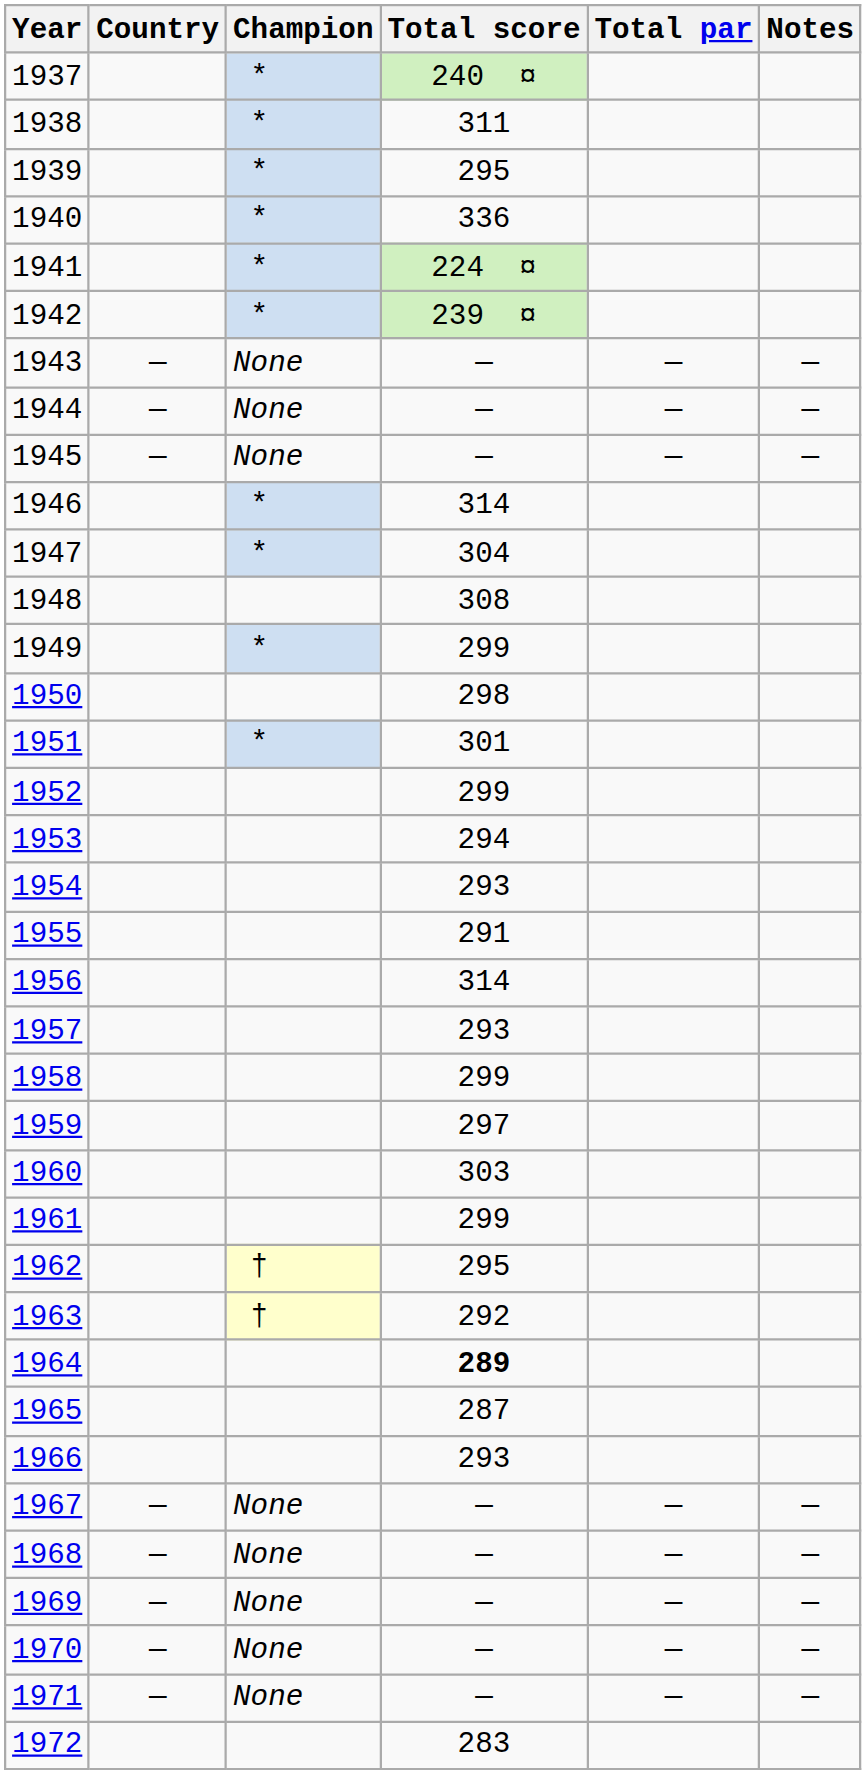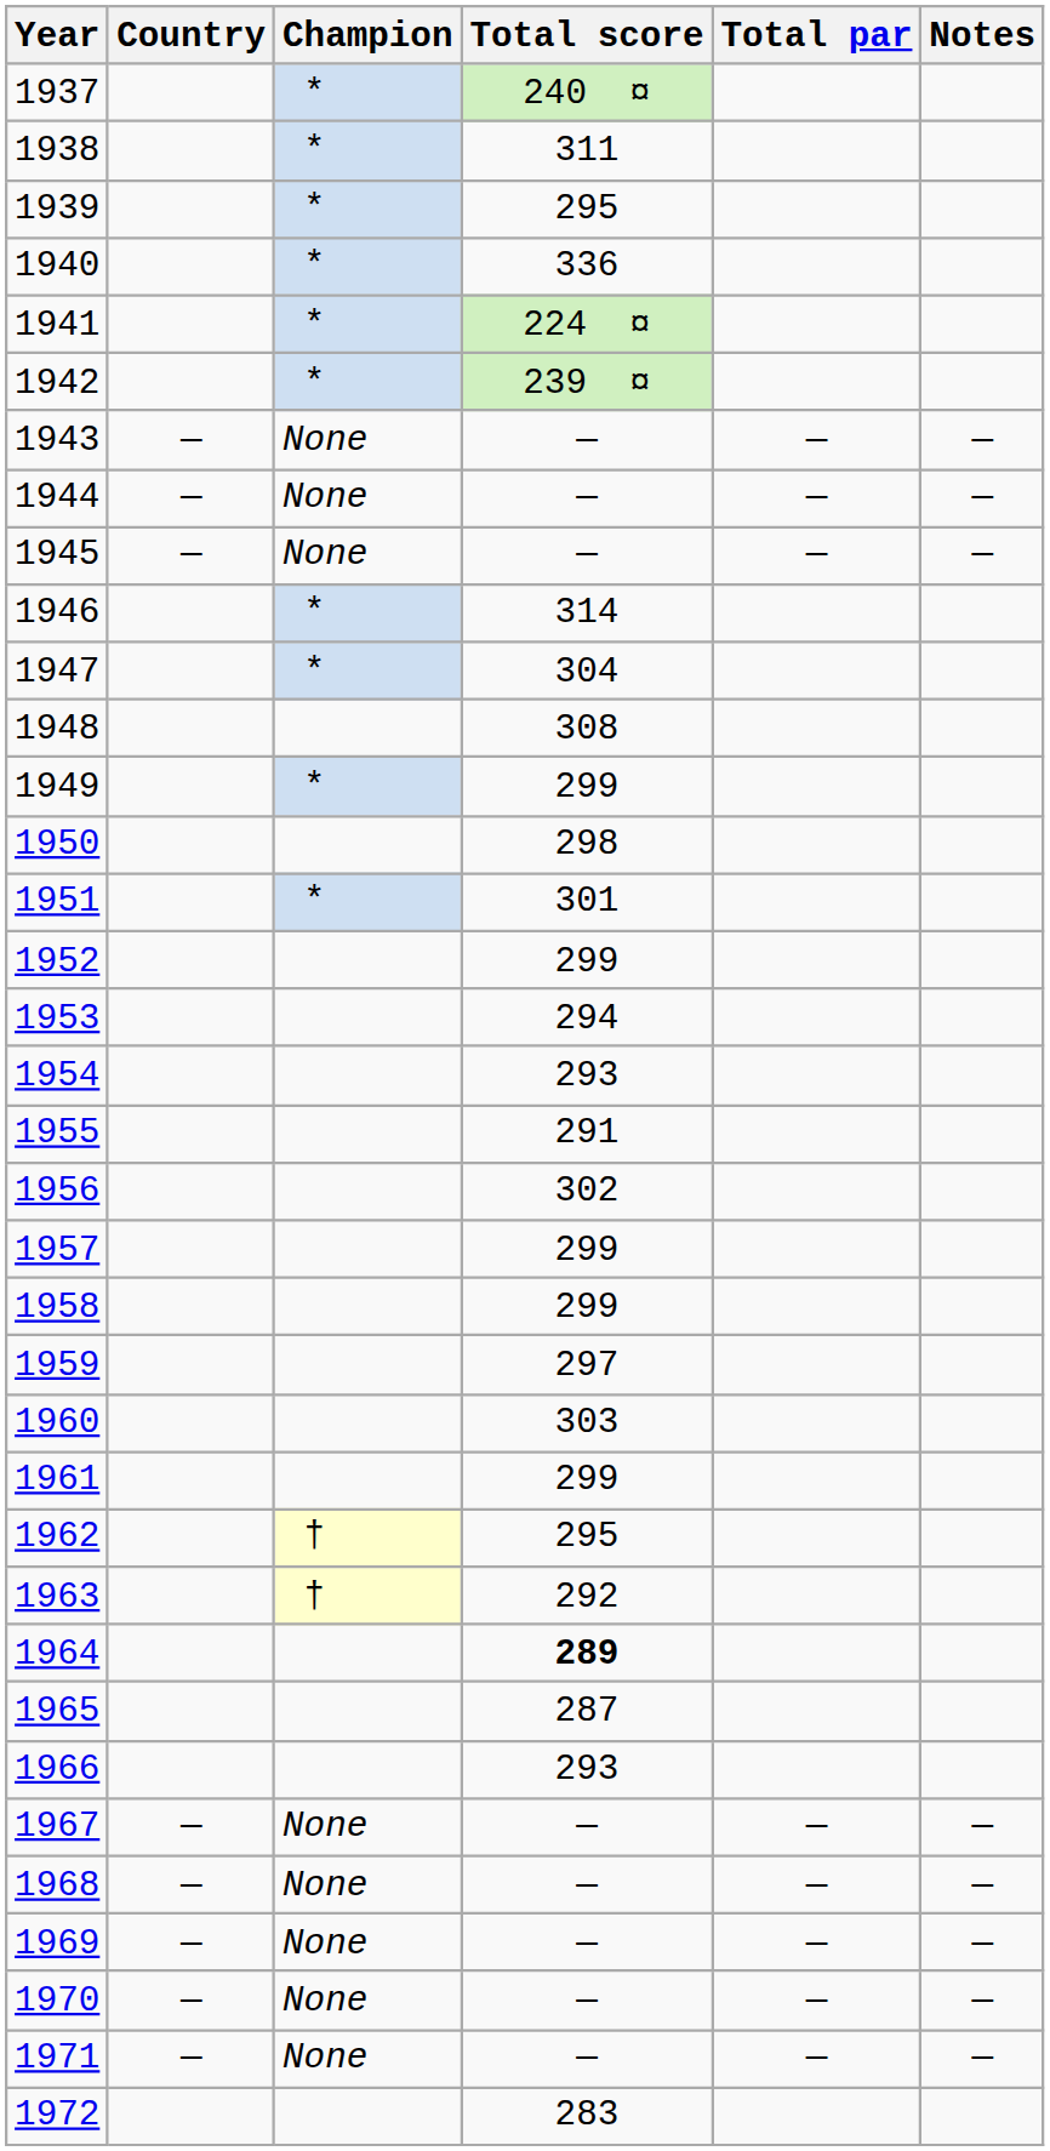 <table class="sortable wikitable">
 <tr>
 <th>Year</th>
 <th>Country</th>
 <th>Champion</th>
 <th>Total score</th>
 <th>Total <a href='#'>par</a></th>
 <th class="unsortable">Notes</th>
 </tr>
 <tr>
 <td align=center>1937</td>
 <td></td>
 <td style="background:#cedff2;"> *</td>
 <td align=center style="background:#D0F0C0;">240  ¤</td>
 <td align=center></td>
 <td align=center></td>
 </tr>
 <tr>
 <td align=center>1938</td>
 <td></td>
 <td style="background:#cedff2;"> *</td>
 <td align=center>311</td>
 <td align=center></td>
 <td align=center></td>
 </tr>
 <tr>
 <td align=center>1939</td>
 <td></td>
 <td style="background:#cedff2;"> *</td>
 <td align=center>295</td>
 <td align=center></td>
 <td align=center></td>
 </tr>
 <tr>
 <td align=center>1940</td>
 <td></td>
 <td style="background:#cedff2;"> *</td>
 <td align=center>336</td>
 <td align=center></td>
 <td align=center></td>
 </tr>
 <tr>
 <td align=center>1941</td>
 <td></td>
 <td style="background:#cedff2;"> *</td>
 <td align=center style="background:#D0F0C0;">224  ¤</td>
 <td align=center></td>
 <td align=center></td>
 </tr>
 <tr>
 <td align=center>1942</td>
 <td></td>
 <td style="background:#cedff2;"> *</td>
 <td align=center style="background:#D0F0C0;">239  ¤</td>
 <td align=center></td>
 <td align=center></td>
 </tr>
 <tr>
 <td align=center>1943</td>
 <td align=center>—</td>
 <td><em>None</em></td>
 <td align=center>—</td>
 <td align=center>—</td>
 <td align=center>—</td>
 </tr>
 <tr>
 <td align=center>1944</td>
 <td align=center>—</td>
 <td><em>None</em></td>
 <td align=center>—</td>
 <td align=center>—</td>
 <td align=center>—</td>
 </tr>
 <tr>
 <td align=center>1945</td>
 <td align=center>—</td>
 <td><em>None</em></td>
 <td align=center>—</td>
 <td align=center>—</td>
 <td align=center>—</td>
 </tr>
 <tr>
 <td align=center>1946</td>
 <td></td>
 <td style="background:#cedff2;"> *</td>
 <td align=center>314</td>
 <td align=center></td>
 <td align=center></td>
 </tr>
 <tr>
 <td align=center>1947</td>
 <td></td>
 <td style="background:#cedff2;"> *</td>
 <td align=center>304</td>
 <td align=center></td>
 <td align=center></td>
 </tr>
 <tr>
 <td align=center>1948</td>
 <td></td>
 <td></td>
 <td align=center>308</td>
 <td align=center></td>
 <td align=center></td>
 </tr>
 <tr>
 <td align=center>1949</td>
 <td></td>
 <td style="background:#cedff2;"> *</td>
 <td align=center>299</td>
 <td align=center></td>
 <td align=center></td>
 </tr>
 <tr>
 <td align=center><a href='#'>1950</a></td>
 <td></td>
 <td></td>
 <td align=center>298</td>
 <td align=center></td>
 <td align=center></td>
 </tr>
 <tr>
 <td align=center><a href='#'>1951</a></td>
 <td></td>
 <td style="background:#cedff2;"> *</td>
 <td align=center>301</td>
 <td align=center></td>
 <td align=center></td>
 </tr>
 <tr>
 <td align=center><a href='#'>1952</a></td>
 <td></td>
 <td></td>
 <td align=center>299</td>
 <td align=center></td>
 <td align=center></td>
 </tr>
 <tr>
 <td align=center><a href='#'>1953</a></td>
 <td></td>
 <td></td>
 <td align=center>294</td>
 <td align=center></td>
 <td align=center></td>
 </tr>
 <tr>
 <td align=center><a href='#'>1954</a></td>
 <td></td>
 <td></td>
 <td align=center>293</td>
 <td align=center></td>
 <td align=center></td>
 </tr>
 <tr>
 <td align=center><a href='#'>1955</a></td>
 <td></td>
 <td></td>
 <td align=center>291</td>
 <td align=center></td>
 <td align=center></td>
 </tr>
 <tr>
 <td align=center><a href='#'>1956</a></td>
 <td></td>
 <td></td>
-<td align=center>314</td>
+<td align=center>302</td>
 <td align=center></td>
 <td align=center></td>
 </tr>
 <tr>
 <td align=center><a href='#'>1957</a></td>
 <td></td>
 <td></td>
-<td align=center>293</td>
+<td align=center>299</td>
 <td align=center></td>
 <td align=center></td>
 </tr>
 <tr>
 <td align=center><a href='#'>1958</a></td>
 <td></td>
 <td></td>
 <td align=center>299</td>
 <td align=center></td>
 <td align=center></td>
 </tr>
 <tr>
 <td align=center><a href='#'>1959</a></td>
 <td></td>
 <td></td>
 <td align=center>297</td>
 <td align=center></td>
 <td align=center></td>
 </tr>
 <tr>
 <td align=center><a href='#'>1960</a></td>
 <td></td>
 <td></td>
 <td align=center>303</td>
 <td align=center></td>
 <td align=center></td>
 </tr>
 <tr>
 <td align=center><a href='#'>1961</a></td>
 <td></td>
 <td></td>
 <td align=center>299</td>
 <td align=center></td>
 <td align=center></td>
 </tr>
 <tr>
 <td align=center><a href='#'>1962</a></td>
 <td></td>
 <td style="background:#FFFFCC;"> †</td>
 <td align=center>295</td>
 <td align=center></td>
 <td align=center></td>
 </tr>
 <tr>
 <td align=center><a href='#'>1963</a></td>
 <td></td>
 <td style="background:#FFFFCC;"> †</td>
 <td align=center>292</td>
 <td align=center></td>
 <td align=center></td>
 </tr>
 <tr>
 <td align=center><a href='#'>1964</a></td>
 <td></td>
 <td></td>
 <td align=center><strong>289</strong></td>
 <td align=center></td>
 <td align=center></td>
 </tr>
 <tr>
 <td align=center><a href='#'>1965</a></td>
 <td></td>
 <td></td>
 <td align=center>287</td>
 <td align=center></td>
 <td align=center></td>
 </tr>
 <tr>
 <td align=center><a href='#'>1966</a></td>
 <td></td>
 <td></td>
 <td align=center>293</td>
 <td align=center></td>
 <td align=center></td>
 </tr>
 <tr>
 <td align=center><a href='#'>1967</a></td>
 <td align=center>—</td>
 <td><em>None</em></td>
 <td align=center>—</td>
 <td align=center>—</td>
 <td align=center>—</td>
 </tr>
 <tr>
 <td align=center><a href='#'>1968</a></td>
 <td align=center>—</td>
 <td><em>None</em></td>
 <td align=center>—</td>
 <td align=center>—</td>
 <td align=center>—</td>
 </tr>
 <tr>
 <td align=center><a href='#'>1969</a></td>
 <td align=center>—</td>
 <td><em>None</em></td>
 <td align=center>—</td>
 <td align=center>—</td>
 <td align=center>—</td>
 </tr>
 <tr>
 <td align=center><a href='#'>1970</a></td>
 <td align=center>—</td>
 <td><em>None</em></td>
 <td align=center>—</td>
 <td align=center>—</td>
 <td align=center>—</td>
 </tr>
 <tr>
 <td align=center><a href='#'>1971</a></td>
 <td align=center>—</td>
 <td><em>None</em></td>
 <td align=center>—</td>
 <td align=center>—</td>
 <td align=center>—</td>
 </tr>
 <tr>
 <td align=center><a href='#'>1972</a></td>
 <td></td>
 <td></td>
 <td align=center>283</td>
 <td align=center></td>
 <td align=center></td>
 </tr>
 </table>
